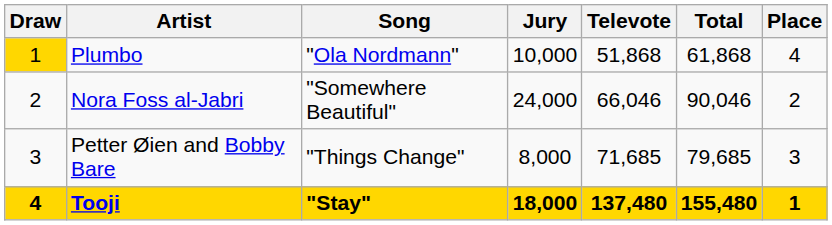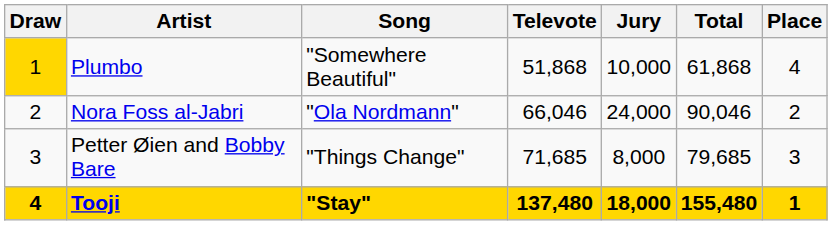 <table class="sortable wikitable" style="margin: 1em auto 1em auto; text-align:center">
 <tr>
 <th>Draw</th>
 <th>Artist</th>
 <th>Song</th>
+<th>Televote</th>
 <th>Jury</th>
-<th>Televote</th>
 <th>Total</th>
 <th>Place</th>
 </tr>
 <tr>
 <td style="background: gold;">1</td>
 <td align="left"><a href='#'>Plumbo</a></td>
-<td align="left">"<a href='#'>Ola Nordmann</a>"</td>
+<td align="left">"Somewhere Beautiful"</td>
+<td>51,868</td>
 <td>10,000</td>
-<td>51,868</td>
 <td>61,868</td>
 <td>4</td>
 </tr>
 <tr>
 <td>2</td>
 <td align="left"><a href='#'>Nora Foss al-Jabri</a></td>
-<td align="left">"Somewhere Beautiful"</td>
+<td align="left">"<a href='#'>Ola Nordmann</a>"</td>
+<td>66,046</td>
 <td>24,000</td>
-<td>66,046</td>
 <td>90,046</td>
 <td>2</td>
 </tr>
 <tr>
 <td>3</td>
 <td align="left">Petter Øien and <a href='#'>Bobby Bare</a></td>
 <td align="left">"Things Change"</td>
+<td>71,685</td>
 <td>8,000</td>
-<td>71,685</td>
 <td>79,685</td>
 <td>3</td>
 </tr>
 <tr style="background:gold; font-weight:bold;">
 <td>4</td>
 <td align="left"><a href='#'>Tooji</a></td>
 <td align="left">"Stay"</td>
+<td>137,480</td>
 <td>18,000</td>
-<td>137,480</td>
 <td>155,480</td>
 <td>1</td>
 </tr>
 </table>
